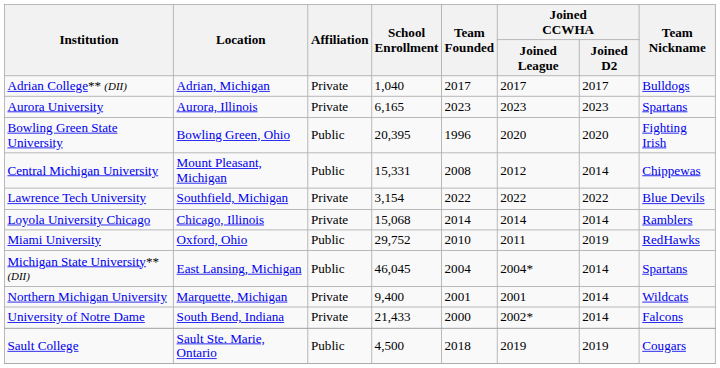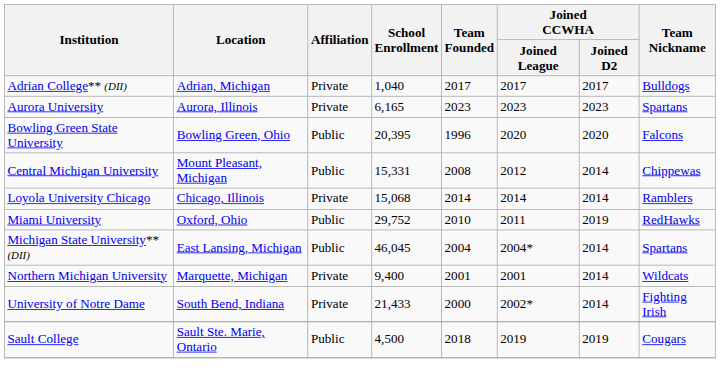 <table class="wikitable">
 <tr>
 <th rowspan="2">Institution</th>
 <th rowspan="2">Location</th>
 <th rowspan="2">Affiliation</th>
 <th rowspan="2">School<br>Enrollment</th>
 <th rowspan="2">Team<br>Founded</th>
 <th colspan="2">Joined<br>CCWHA</th>
 <th rowspan="2">Team<br>Nickname</th>
 </tr>
 <tr>
 <th>Joined League</th>
 <th>Joined D2</th>
 </tr>
 <tr>
 <td><a href='#'>Adrian College</a>** <small><em>(DII)</em></small></td>
 <td><a href='#'>Adrian, Michigan</a></td>
 <td>Private</td>
 <td>1,040</td>
 <td>2017</td>
 <td>2017</td>
 <td>2017</td>
 <td><a href='#'>Bulldogs</a></td>
 </tr>
 <tr>
 <td><a href='#'>Aurora University</a></td>
 <td><a href='#'>Aurora, Illinois</a></td>
 <td>Private</td>
 <td>6,165</td>
 <td>2023</td>
 <td>2023</td>
 <td>2023</td>
 <td><a href='#'>Spartans</a></td>
 </tr>
 <tr>
 <td><a href='#'>Bowling Green State University</a></td>
 <td><a href='#'>Bowling Green, Ohio</a></td>
 <td>Public</td>
 <td>20,395</td>
 <td>1996</td>
 <td>2020</td>
 <td>2020</td>
-<td><a href='#'>Fighting Irish</a></td>
+<td><a href='#'>Falcons</a></td>
 </tr>
 <tr>
 <td><a href='#'>Central Michigan University</a></td>
 <td><a href='#'>Mount Pleasant, Michigan</a></td>
 <td>Public</td>
 <td>15,331</td>
 <td>2008</td>
 <td>2012</td>
 <td>2014</td>
 <td><a href='#'>Chippewas</a></td>
-</tr>
-<tr>
-<td><a href='#'>Lawrence Tech University</a></td>
-<td><a href='#'>Southfield, Michigan</a></td>
-<td>Private</td>
-<td>3,154</td>
-<td>2022</td>
-<td>2022</td>
-<td>2022</td>
-<td><a href='#'>Blue Devils</a></td>
 </tr>
 <tr>
 <td><a href='#'>Loyola University Chicago</a></td>
 <td><a href='#'>Chicago, Illinois</a></td>
 <td>Private</td>
 <td>15,068</td>
 <td>2014</td>
 <td>2014</td>
 <td>2014</td>
 <td><a href='#'>Ramblers</a></td>
 </tr>
 <tr>
 <td><a href='#'>Miami University</a></td>
 <td><a href='#'>Oxford, Ohio</a></td>
 <td>Public</td>
 <td>29,752</td>
 <td>2010</td>
 <td>2011</td>
 <td>2019</td>
 <td><a href='#'>RedHawks</a></td>
 </tr>
 <tr>
 <td><a href='#'>Michigan State University</a>** <small><em>(DII)</em></small></td>
 <td><a href='#'>East Lansing, Michigan</a></td>
 <td>Public</td>
 <td>46,045</td>
 <td>2004</td>
 <td>2004*</td>
 <td>2014</td>
 <td><a href='#'>Spartans</a></td>
 </tr>
 <tr>
 <td><a href='#'>Northern Michigan University</a></td>
 <td><a href='#'>Marquette, Michigan</a></td>
 <td>Private</td>
 <td>9,400</td>
 <td>2001</td>
 <td>2001</td>
 <td>2014</td>
 <td><a href='#'>Wildcats</a></td>
 </tr>
 <tr>
 <td><a href='#'>University of Notre Dame</a></td>
 <td><a href='#'>South Bend, Indiana</a></td>
 <td>Private</td>
 <td>21,433</td>
 <td>2000</td>
 <td>2002*</td>
 <td>2014</td>
-<td><a href='#'>Falcons</a></td>
+<td><a href='#'>Fighting Irish</a></td>
 </tr>
 <tr>
 </tr>
 <tr>
 <td><a href='#'>Sault College</a></td>
 <td><a href='#'>Sault Ste. Marie, Ontario</a></td>
 <td>Public</td>
 <td>4,500</td>
 <td>2018</td>
 <td>2019</td>
 <td>2019</td>
 <td><a href='#'>Cougars</a></td>
 </tr>
 <tr>
 </tr>
 </table>
